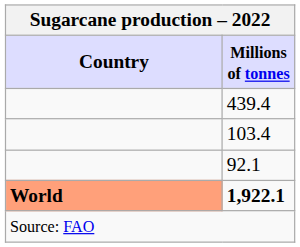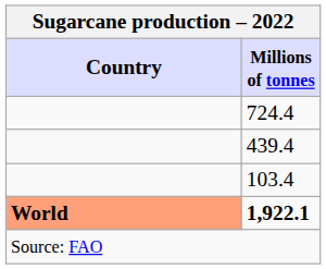 <table class="wikitable" style="float:right; clear:left; width:15em;">
 <tr>
 <th colspan=2>Sugarcane production – 2022</th>
 </tr>
 <tr>
 <th style="background:#ddf; width:75%;">Country</th>
 <th style="background:#ddf; width:25%; text-align:center;"><small>Millions of <a href='#'>tonnes</a></small></th>
 </tr>
 <tr>
 <td></td>
+<td>724.4</td>
+</tr>
+<tr>
+<td></td>
 <td>439.4</td>
 </tr>
 <tr>
 <td></td>
 <td>103.4</td>
-</tr>
-<tr>
-<td></td>
-<td>92.1</td>
 </tr>
 <tr>
 <td style="background: lightsalmon;"><strong>World</strong></td>
 <td><strong>1,922.1</strong></td>
 </tr>
 <tr>
 <td colspan=2><small>Source: <a href='#'>FAO</a></small></td>
 </tr>
 </table>
